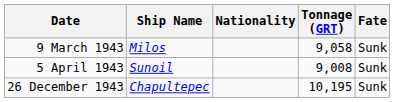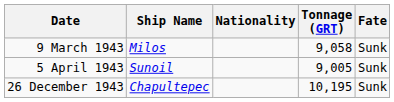 <table class="wikitable sortable">
 <tr>
 <th>Date</th>
 <th>Ship Name</th>
 <th>Nationality</th>
 <th>Tonnage<br>(<a href='#'>GRT</a>)</th>
 <th>Fate</th>
 </tr>
 <tr>
 <td align="right">9 March 1943</td>
 <td align="left"><a href='#'><em>Milos</em></a></td>
 <td align="left"></td>
 <td align="right">9,058</td>
 <td align="left">Sunk</td>
 </tr>
 <tr>
 <td align="right">5 April 1943</td>
 <td align="left"><a href='#'><em>Sunoil</em></a></td>
 <td align="left"></td>
-<td align="right">9,008</td>
+<td align="right">9,005</td>
 <td align="left">Sunk</td>
 </tr>
 <tr>
 <td align="right">26 December 1943</td>
 <td align="left"><a href='#'><em>Chapultepec</em></a></td>
 <td align="left"></td>
 <td align="right">10,195</td>
 <td align="left">Sunk</td>
 </tr>
 </table>
